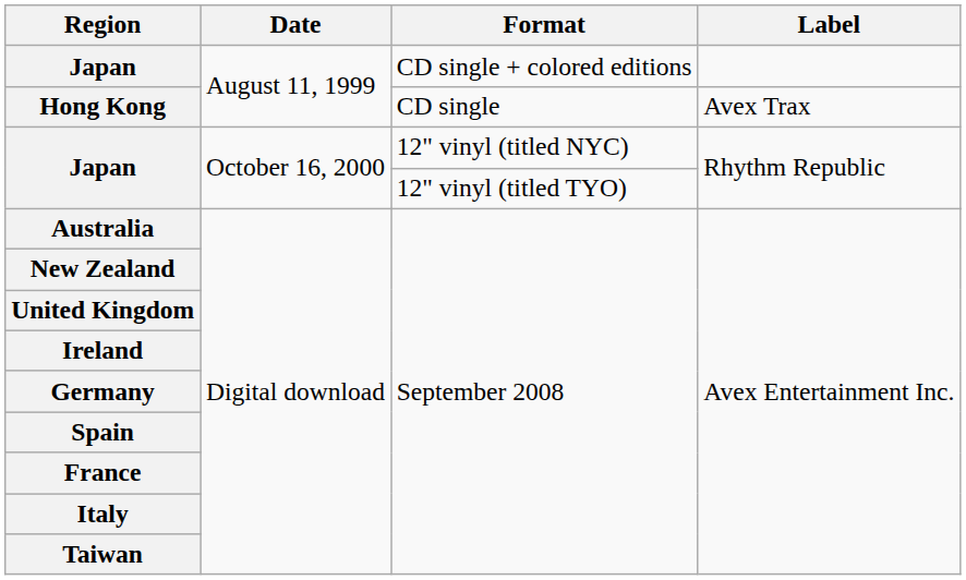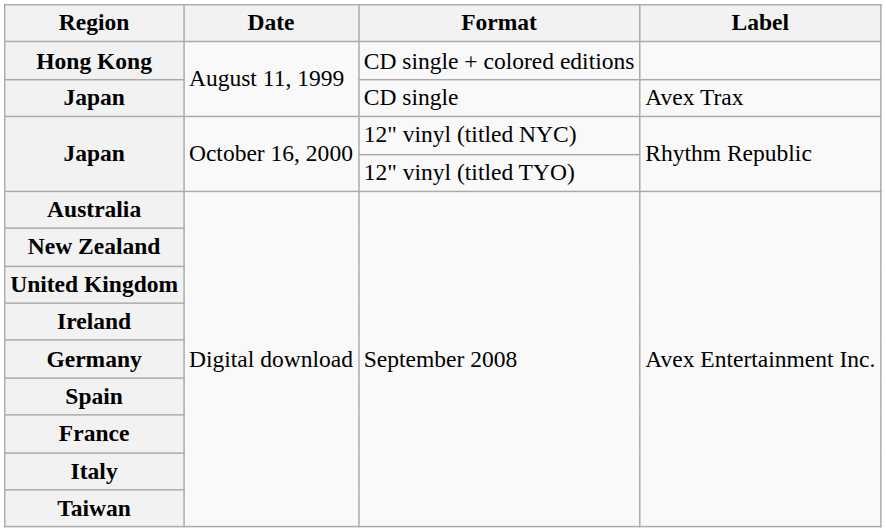 <table class="wikitable plainrowheaders">
 <tr>
 <th scope="col">Region</th>
 <th scope="col">Date</th>
 <th scope="col">Format</th>
 <th scope="col">Label</th>
 </tr>
 <tr>
-<th scope="row">Japan</th>
+<th scope="row">Hong Kong</th>
 <td rowspan="2">August 11, 1999</td>
 <td>CD single + colored editions</td>
 <td></td>
 </tr>
 <tr>
-<th scope="row">Hong Kong</th>
+<th scope="row">Japan</th>
 <td>CD single</td>
 <td>Avex Trax</td>
 </tr>
 <tr>
 <th scope="row" rowspan="3">Japan</th>
 <td rowspan="2">October 16, 2000</td>
 <td>12" vinyl (titled NYC)</td>
 <td rowspan="2">Rhythm Republic</td>
 </tr>
 <tr>
 <td>12" vinyl (titled TYO)</td>
 </tr>
 <tr>
 <td rowspan="11">Digital download</td>
 <td rowspan="11">September 2008</td>
 <td rowspan="11">Avex Entertainment Inc.</td>
 </tr>
 <tr>
 <th scope="row">Australia</th>
 </tr>
 <tr>
 <th scope="row">New Zealand</th>
 </tr>
 <tr>
 <th scope="row">United Kingdom</th>
 </tr>
 <tr>
 <th scope="row">Ireland</th>
 </tr>
 <tr>
 <th scope="row">Germany</th>
 </tr>
 <tr>
 <th scope="row">Spain</th>
 </tr>
 <tr>
 <th scope="row">France</th>
 </tr>
 <tr>
 <th scope="row">Italy</th>
 </tr>
 <tr>
 <th scope="row">Taiwan</th>
 </tr>
 </table>
